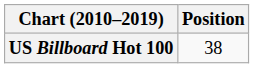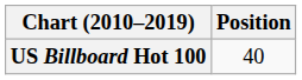 <table class="wikitable plainrowheaders" style="text-align:center">
 <tr>
 <th scope="col">Chart (2010–2019)</th>
 <th scope="col">Position</th>
 </tr>
 <tr>
 <th scope="row">US <em>Billboard</em> Hot 100</th>
-<td>38</td>
+<td>40</td>
 </tr>
 </table>
